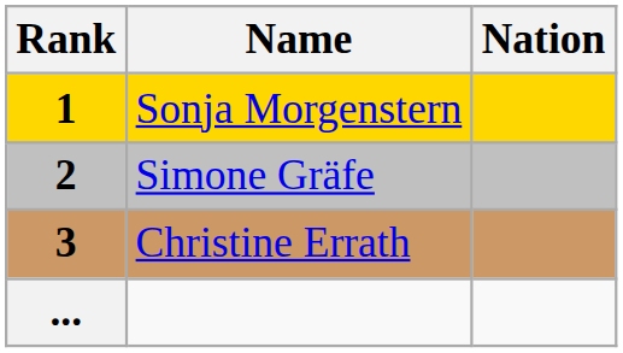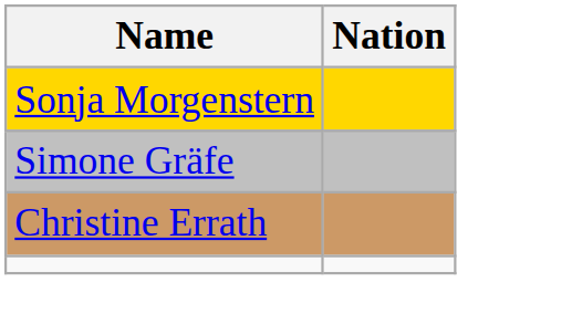 <table class="wikitable">
 <tr>
-<th>Rank</th>
 <th>Name</th>
 <th>Nation</th>
 </tr>
 <tr bgcolor="gold">
-<td align="center"><strong>1</strong></td>
 <td><a href='#'>Sonja Morgenstern</a></td>
 <td></td>
 </tr>
 <tr bgcolor="silver">
-<td align="center"><strong>2</strong></td>
 <td><a href='#'>Simone Gräfe</a></td>
 <td></td>
 </tr>
 <tr bgcolor="cc9966">
-<td align="center"><strong>3</strong></td>
 <td><a href='#'>Christine Errath</a></td>
 <td></td>
 </tr>
 <tr>
-<th>...</th>
 <td></td>
 <td></td>
 </tr>
 </table>
